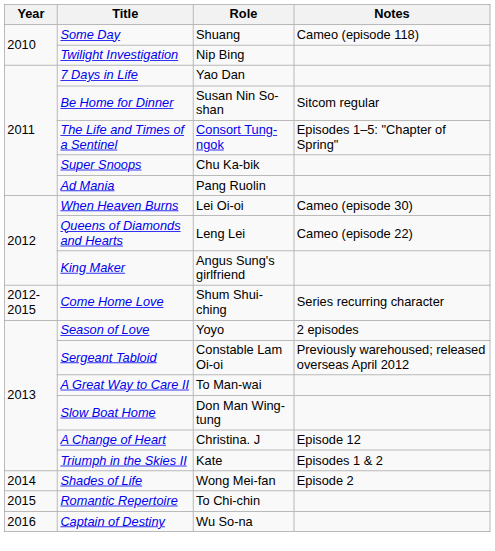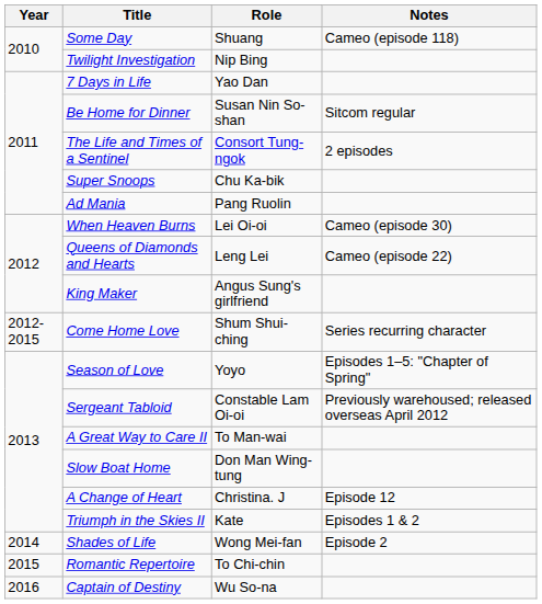 <table class="wikitable plainrowheaders sortable">
 <tr>
 <th scope="col">Year</th>
 <th scope="col">Title</th>
 <th scope="col">Role</th>
 <th scope="col" class="unsortable">Notes</th>
 </tr>
 <tr>
 <td rowspan=2>2010</td>
 <td><em><a href='#'>Some Day</a></em></td>
 <td>Shuang</td>
 <td>Cameo (episode 118)</td>
 </tr>
 <tr>
 <td><em><a href='#'>Twilight Investigation</a></em></td>
 <td>Nip Bing</td>
 <td></td>
 </tr>
 <tr>
 <td rowspan=5>2011</td>
 <td><em><a href='#'>7 Days in Life</a></em></td>
 <td>Yao Dan</td>
 <td></td>
 </tr>
 <tr>
 <td><em><a href='#'>Be Home for Dinner</a></em></td>
 <td>Susan Nin So-shan</td>
 <td>Sitcom regular</td>
 </tr>
 <tr>
 <td><em><a href='#'>The Life and Times of a Sentinel</a></em></td>
 <td><a href='#'>Consort Tung-ngok</a></td>
-<td>Episodes 1–5: "Chapter of Spring"</td>
+<td>2 episodes</td>
 </tr>
 <tr>
 <td><em><a href='#'>Super Snoops</a></em></td>
 <td>Chu Ka-bik</td>
 <td></td>
 </tr>
 <tr>
 <td><em><a href='#'>Ad Mania</a></em></td>
 <td>Pang Ruolin</td>
 <td></td>
 </tr>
 <tr>
 <td rowspan=3>2012</td>
 <td><em><a href='#'>When Heaven Burns</a></em></td>
 <td>Lei Oi-oi</td>
 <td>Cameo (episode 30)</td>
 </tr>
 <tr>
 <td><em><a href='#'>Queens of Diamonds and Hearts</a></em></td>
 <td>Leng Lei</td>
 <td>Cameo (episode 22)</td>
 </tr>
 <tr>
 <td><em><a href='#'>King Maker</a></em></td>
 <td>Angus Sung's girlfriend</td>
 <td></td>
 </tr>
 <tr>
 <td>2012-2015</td>
 <td><em><a href='#'>Come Home Love</a></em></td>
 <td>Shum Shui-ching</td>
 <td>Series recurring character</td>
 </tr>
 <tr>
 <td rowspan=6>2013</td>
 <td><em><a href='#'>Season of Love</a></em></td>
 <td>Yoyo</td>
-<td>2 episodes</td>
+<td>Episodes 1–5: "Chapter of Spring"</td>
 </tr>
 <tr>
 <td><em><a href='#'>Sergeant Tabloid</a></em></td>
 <td>Constable Lam Oi-oi</td>
 <td>Previously warehoused; released overseas April 2012</td>
 </tr>
 <tr>
 <td><em><a href='#'>A Great Way to Care II</a></em></td>
 <td>To Man-wai</td>
 <td></td>
 </tr>
 <tr>
 <td><em><a href='#'>Slow Boat Home</a></em></td>
 <td>Don Man Wing-tung</td>
 <td></td>
 </tr>
 <tr>
 <td><em><a href='#'>A Change of Heart</a></em></td>
 <td>Christina. J</td>
 <td>Episode 12</td>
 </tr>
 <tr>
 <td><em><a href='#'>Triumph in the Skies II</a></em></td>
 <td>Kate</td>
 <td>Episodes 1 & 2</td>
 </tr>
 <tr>
 <td>2014</td>
 <td><em><a href='#'>Shades of Life</a></em></td>
 <td>Wong Mei-fan</td>
 <td>Episode 2</td>
 </tr>
 <tr>
 <td>2015</td>
 <td><em><a href='#'>Romantic Repertoire</a></em></td>
 <td>To Chi-chin</td>
 <td></td>
 </tr>
 <tr>
 <td>2016</td>
 <td><em><a href='#'>Captain of Destiny</a></em></td>
 <td>Wu So-na</td>
 <td></td>
 </tr>
 </table>
